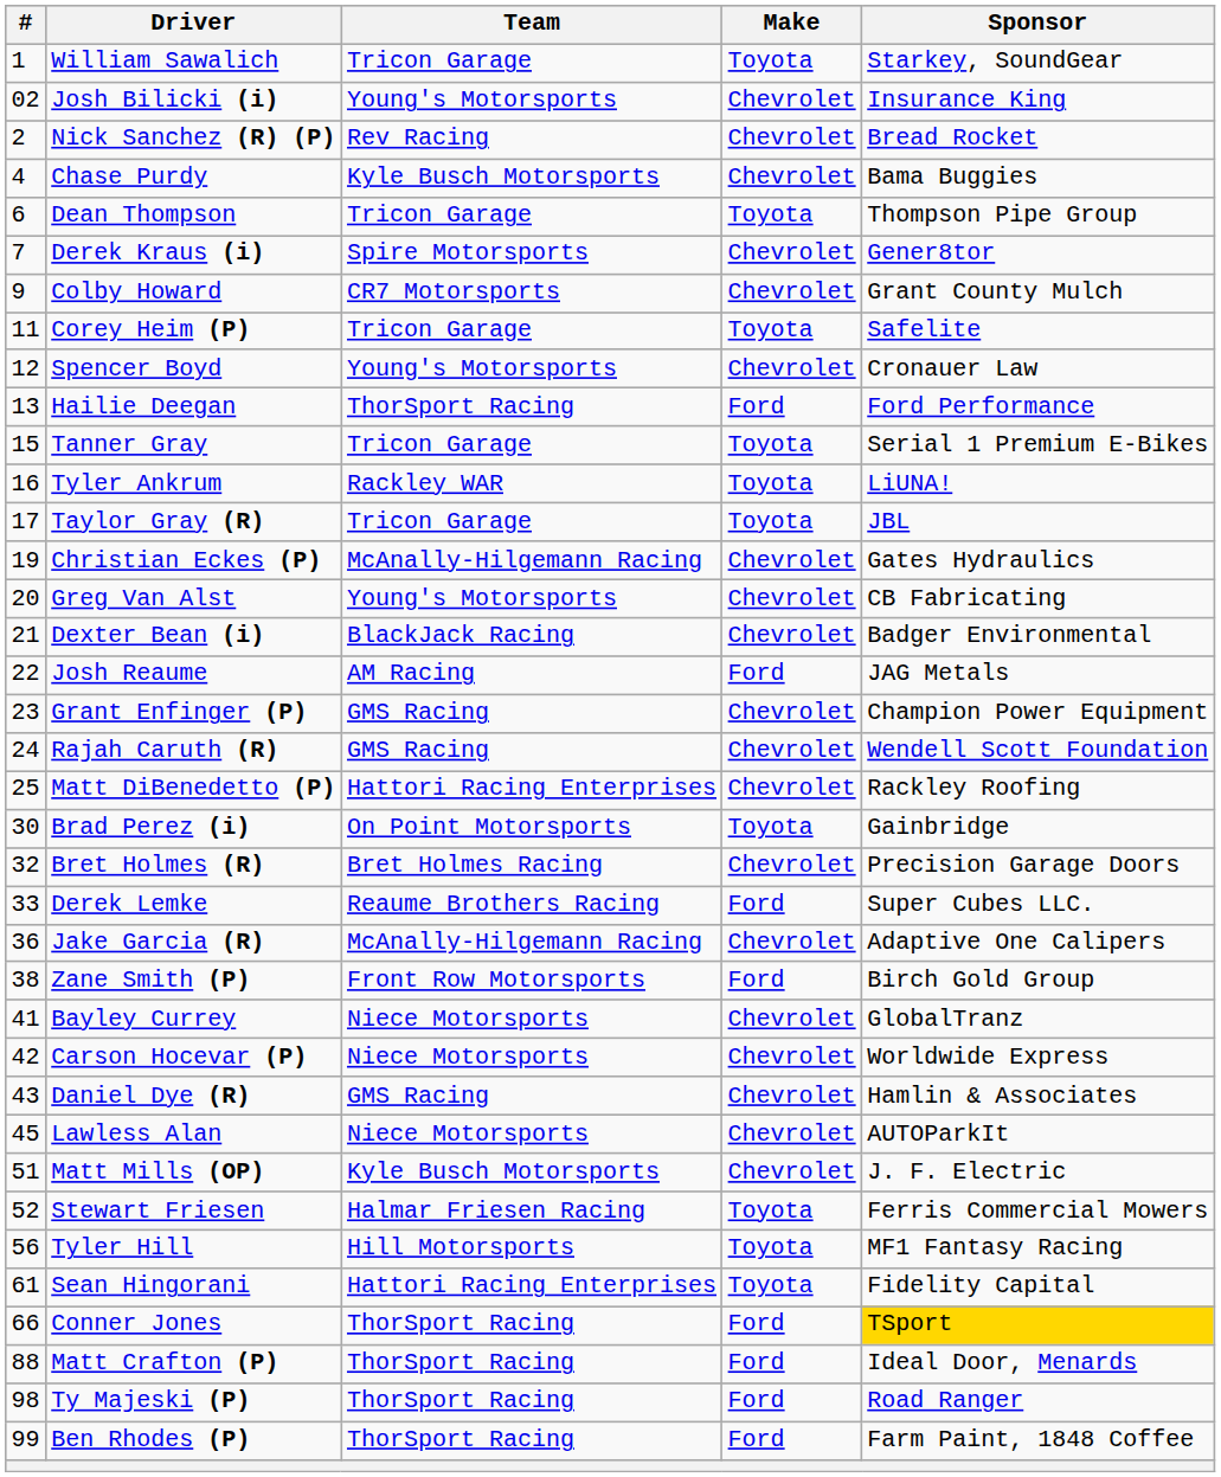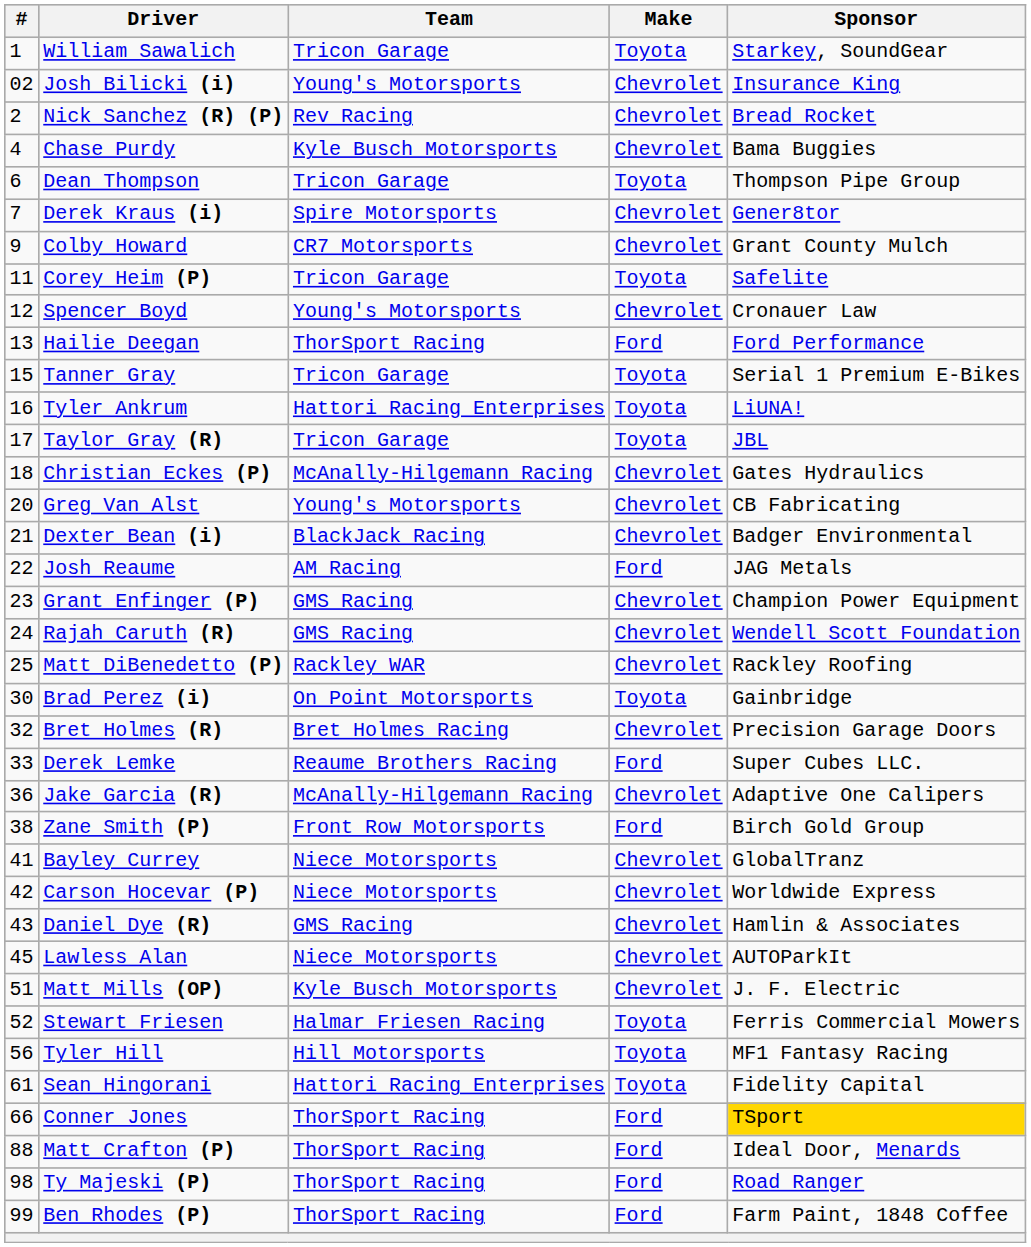 <table class="wikitable" style="font-size: 95%;">
 <tr>
 <th>#</th>
 <th>Driver</th>
 <th>Team</th>
 <th>Make</th>
 <th>Sponsor</th>
 </tr>
 <tr>
 <td>1</td>
 <td><a href='#'>William Sawalich</a></td>
 <td><a href='#'>Tricon Garage</a></td>
 <td><a href='#'>Toyota</a></td>
 <td><a href='#'>Starkey</a>, SoundGear</td>
 </tr>
 <tr>
 <td>02</td>
 <td><a href='#'>Josh Bilicki</a> <strong>(i)</strong></td>
 <td><a href='#'>Young's Motorsports</a></td>
 <td><a href='#'>Chevrolet</a></td>
 <td><a href='#'>Insurance King</a></td>
 </tr>
 <tr>
 <td>2</td>
 <td><a href='#'>Nick Sanchez</a> <strong>(R)</strong> <strong>(P)</strong></td>
 <td><a href='#'>Rev Racing</a></td>
 <td><a href='#'>Chevrolet</a></td>
 <td><a href='#'>Bread Rocket</a></td>
 </tr>
 <tr>
 <td>4</td>
 <td><a href='#'>Chase Purdy</a></td>
 <td><a href='#'>Kyle Busch Motorsports</a></td>
 <td><a href='#'>Chevrolet</a></td>
 <td>Bama Buggies</td>
 </tr>
 <tr>
 <td>6</td>
 <td><a href='#'>Dean Thompson</a></td>
 <td><a href='#'>Tricon Garage</a></td>
 <td><a href='#'>Toyota</a></td>
 <td>Thompson Pipe Group</td>
 </tr>
 <tr>
 <td>7</td>
 <td><a href='#'>Derek Kraus</a> <strong>(i)</strong></td>
 <td><a href='#'>Spire Motorsports</a></td>
 <td><a href='#'>Chevrolet</a></td>
 <td><a href='#'>Gener8tor</a></td>
 </tr>
 <tr>
 <td>9</td>
 <td><a href='#'>Colby Howard</a></td>
 <td><a href='#'>CR7 Motorsports</a></td>
 <td><a href='#'>Chevrolet</a></td>
 <td>Grant County Mulch</td>
 </tr>
 <tr>
 <td>11</td>
 <td><a href='#'>Corey Heim</a> <strong>(P)</strong></td>
 <td><a href='#'>Tricon Garage</a></td>
 <td><a href='#'>Toyota</a></td>
 <td><a href='#'>Safelite</a></td>
 </tr>
 <tr>
 <td>12</td>
 <td><a href='#'>Spencer Boyd</a></td>
 <td><a href='#'>Young's Motorsports</a></td>
 <td><a href='#'>Chevrolet</a></td>
 <td>Cronauer Law</td>
 </tr>
 <tr>
 <td>13</td>
 <td><a href='#'>Hailie Deegan</a></td>
 <td><a href='#'>ThorSport Racing</a></td>
 <td><a href='#'>Ford</a></td>
 <td><a href='#'>Ford Performance</a></td>
 </tr>
 <tr>
 <td>15</td>
 <td><a href='#'>Tanner Gray</a></td>
 <td><a href='#'>Tricon Garage</a></td>
 <td><a href='#'>Toyota</a></td>
 <td>Serial 1 Premium E-Bikes</td>
 </tr>
 <tr>
 <td>16</td>
 <td><a href='#'>Tyler Ankrum</a></td>
-<td><a href='#'>Rackley WAR</a></td>
+<td><a href='#'>Hattori Racing Enterprises</a></td>
 <td><a href='#'>Toyota</a></td>
 <td><a href='#'>LiUNA!</a></td>
 </tr>
 <tr>
 <td>17</td>
 <td><a href='#'>Taylor Gray</a> <strong>(R)</strong></td>
 <td><a href='#'>Tricon Garage</a></td>
 <td><a href='#'>Toyota</a></td>
 <td><a href='#'>JBL</a></td>
 </tr>
 <tr>
-<td>19</td>
+<td>18</td>
 <td><a href='#'>Christian Eckes</a> <strong>(P)</strong></td>
 <td><a href='#'>McAnally-Hilgemann Racing</a></td>
 <td><a href='#'>Chevrolet</a></td>
 <td>Gates Hydraulics</td>
 </tr>
 <tr>
 <td>20</td>
 <td><a href='#'>Greg Van Alst</a></td>
 <td><a href='#'>Young's Motorsports</a></td>
 <td><a href='#'>Chevrolet</a></td>
 <td>CB Fabricating</td>
 </tr>
 <tr>
 <td>21</td>
 <td><a href='#'>Dexter Bean</a> <strong>(i)</strong></td>
 <td><a href='#'>BlackJack Racing</a></td>
 <td><a href='#'>Chevrolet</a></td>
 <td>Badger Environmental</td>
 </tr>
 <tr>
 <td>22</td>
 <td><a href='#'>Josh Reaume</a></td>
 <td><a href='#'>AM Racing</a></td>
 <td><a href='#'>Ford</a></td>
 <td>JAG Metals</td>
 </tr>
 <tr>
 <td>23</td>
 <td nowrap=""><a href='#'>Grant Enfinger</a> <strong>(P)</strong></td>
 <td><a href='#'>GMS Racing</a></td>
 <td><a href='#'>Chevrolet</a></td>
 <td>Champion Power Equipment</td>
 </tr>
 <tr>
 <td>24</td>
 <td><a href='#'>Rajah Caruth</a> <strong>(R)</strong></td>
 <td><a href='#'>GMS Racing</a></td>
 <td><a href='#'>Chevrolet</a></td>
 <td><a href='#'>Wendell Scott Foundation</a></td>
 </tr>
 <tr>
 <td>25</td>
 <td><a href='#'>Matt DiBenedetto</a> <strong>(P)</strong></td>
-<td><a href='#'>Hattori Racing Enterprises</a></td>
+<td><a href='#'>Rackley WAR</a></td>
 <td><a href='#'>Chevrolet</a></td>
 <td>Rackley Roofing</td>
 </tr>
 <tr>
 <td>30</td>
 <td><a href='#'>Brad Perez</a> <strong>(i)</strong></td>
 <td><a href='#'>On Point Motorsports</a></td>
 <td><a href='#'>Toyota</a></td>
 <td>Gainbridge</td>
 </tr>
 <tr>
 <td>32</td>
 <td><a href='#'>Bret Holmes</a> <strong>(R)</strong></td>
 <td><a href='#'>Bret Holmes Racing</a></td>
 <td><a href='#'>Chevrolet</a></td>
 <td>Precision Garage Doors</td>
 </tr>
 <tr>
 <td>33</td>
 <td><a href='#'>Derek Lemke</a></td>
 <td><a href='#'>Reaume Brothers Racing</a></td>
 <td><a href='#'>Ford</a></td>
 <td>Super Cubes LLC.</td>
 </tr>
 <tr>
 <td>36</td>
 <td><a href='#'>Jake Garcia</a> <strong>(R)</strong></td>
 <td><a href='#'>McAnally-Hilgemann Racing</a></td>
 <td><a href='#'>Chevrolet</a></td>
 <td>Adaptive One Calipers</td>
 </tr>
 <tr>
 <td>38</td>
 <td><a href='#'>Zane Smith</a> <strong>(P)</strong></td>
 <td><a href='#'>Front Row Motorsports</a></td>
 <td><a href='#'>Ford</a></td>
 <td>Birch Gold Group</td>
 </tr>
 <tr>
 <td>41</td>
 <td><a href='#'>Bayley Currey</a></td>
 <td nowrap=""><a href='#'>Niece Motorsports</a></td>
 <td><a href='#'>Chevrolet</a></td>
 <td>GlobalTranz</td>
 </tr>
 <tr>
 <td>42</td>
 <td><a href='#'>Carson Hocevar</a> <strong>(P)</strong></td>
 <td nowrap=""><a href='#'>Niece Motorsports</a></td>
 <td><a href='#'>Chevrolet</a></td>
 <td>Worldwide Express</td>
 </tr>
 <tr>
 <td>43</td>
 <td><a href='#'>Daniel Dye</a> <strong>(R)</strong></td>
 <td><a href='#'>GMS Racing</a></td>
 <td><a href='#'>Chevrolet</a></td>
 <td>Hamlin & Associates</td>
 </tr>
 <tr>
 <td>45</td>
 <td><a href='#'>Lawless Alan</a></td>
 <td><a href='#'>Niece Motorsports</a></td>
 <td><a href='#'>Chevrolet</a></td>
 <td>AUTOParkIt</td>
 </tr>
 <tr>
 <td>51</td>
 <td><a href='#'>Matt Mills</a> <strong>(OP)</strong></td>
 <td><a href='#'>Kyle Busch Motorsports</a></td>
 <td><a href='#'>Chevrolet</a></td>
 <td>J. F. Electric</td>
 </tr>
 <tr>
 <td>52</td>
 <td><a href='#'>Stewart Friesen</a></td>
 <td><a href='#'>Halmar Friesen Racing</a></td>
 <td><a href='#'>Toyota</a></td>
 <td>Ferris Commercial Mowers</td>
 </tr>
 <tr>
 <td>56</td>
 <td><a href='#'>Tyler Hill</a></td>
 <td><a href='#'>Hill Motorsports</a></td>
 <td><a href='#'>Toyota</a></td>
 <td>MF1 Fantasy Racing</td>
 </tr>
 <tr>
 <td>61</td>
 <td><a href='#'>Sean Hingorani</a></td>
 <td><a href='#'>Hattori Racing Enterprises</a></td>
 <td><a href='#'>Toyota</a></td>
 <td>Fidelity Capital</td>
 </tr>
 <tr>
 <td>66</td>
 <td><a href='#'>Conner Jones</a></td>
 <td><a href='#'>ThorSport Racing</a></td>
 <td><a href='#'>Ford</a></td>
 <td style="background: gold;">TSport</td>
 </tr>
 <tr>
 <td>88</td>
 <td><a href='#'>Matt Crafton</a> <strong>(P)</strong></td>
 <td><a href='#'>ThorSport Racing</a></td>
 <td><a href='#'>Ford</a></td>
 <td>Ideal Door, <a href='#'>Menards</a></td>
 </tr>
 <tr>
 <td>98</td>
 <td><a href='#'>Ty Majeski</a> <strong>(P)</strong></td>
 <td><a href='#'>ThorSport Racing</a></td>
 <td><a href='#'>Ford</a></td>
 <td><a href='#'>Road Ranger</a></td>
 </tr>
 <tr>
 <td>99</td>
 <td><a href='#'>Ben Rhodes</a> <strong>(P)</strong></td>
 <td><a href='#'>ThorSport Racing</a></td>
 <td><a href='#'>Ford</a></td>
 <td>Farm Paint, 1848 Coffee</td>
 </tr>
 <tr>
 <th colspan="5"></th>
 </tr>
 </table>
